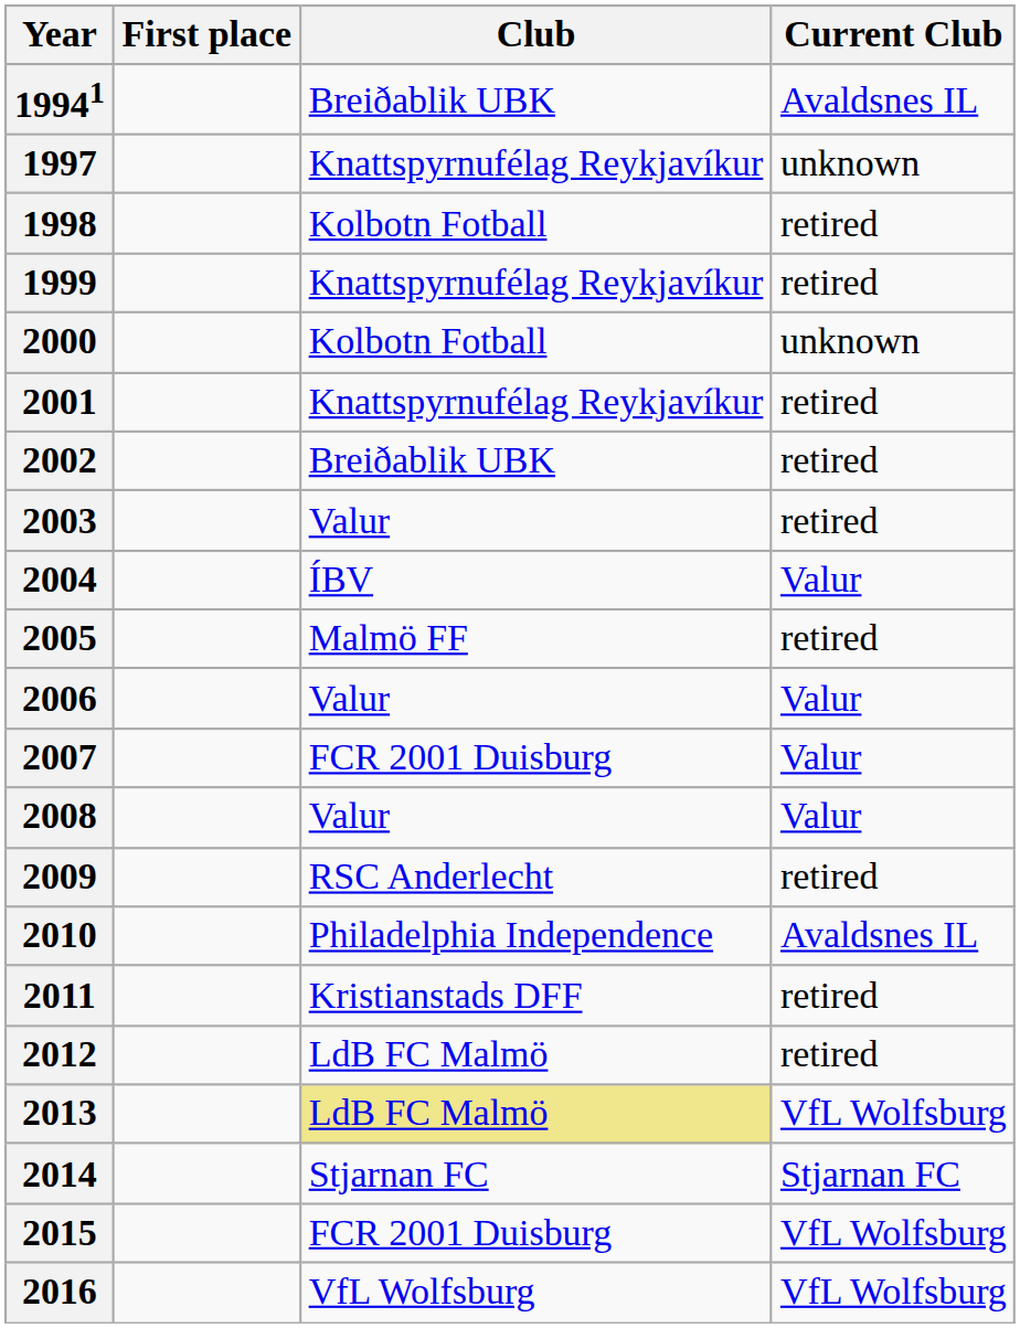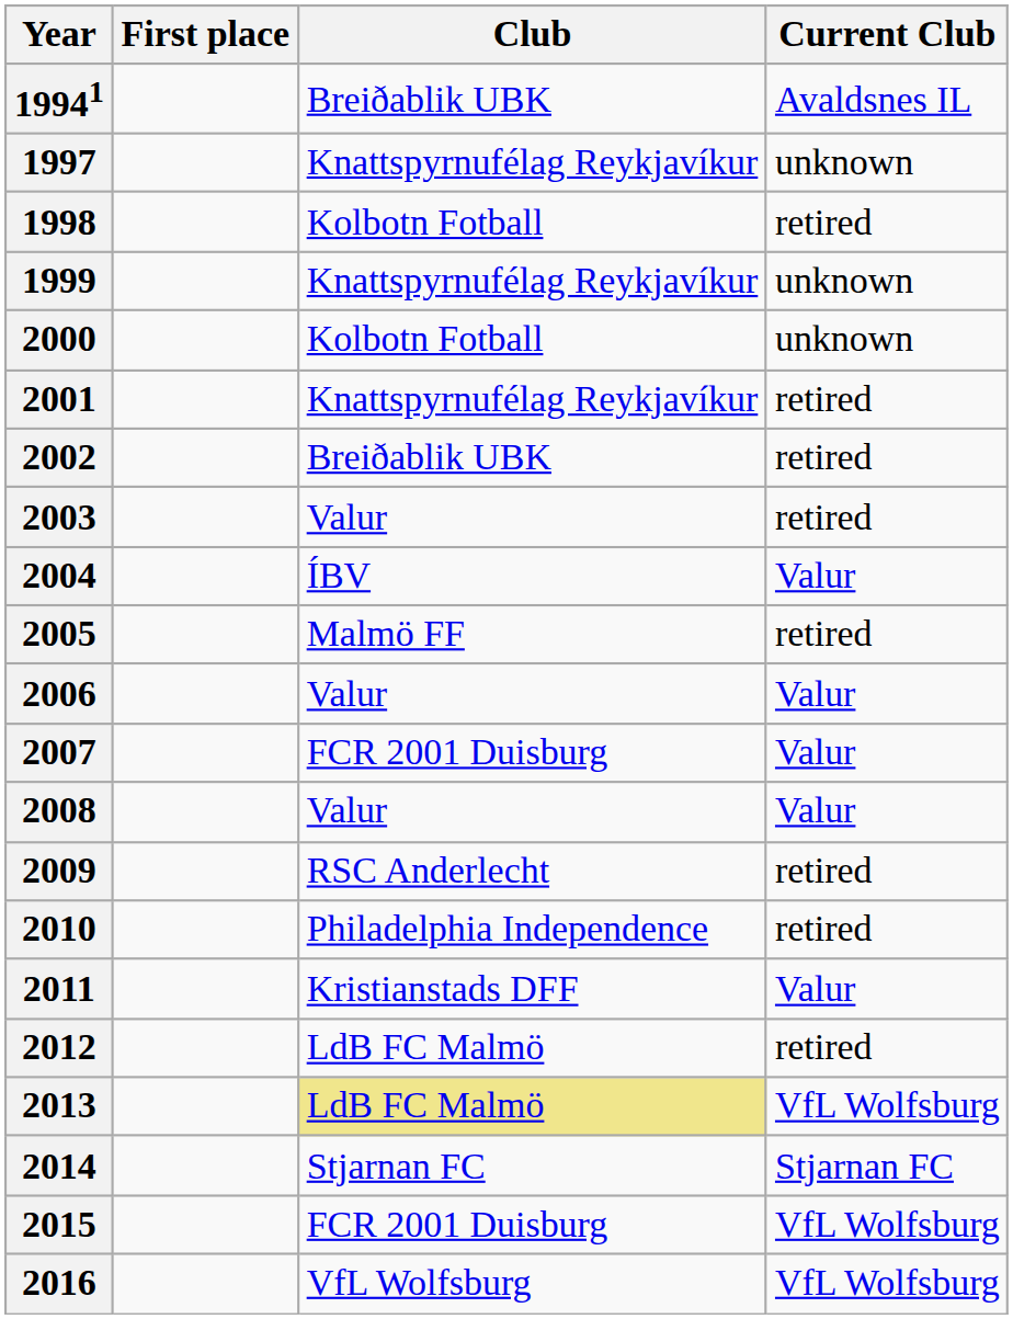 <table class="wikitable plainrowheaders sortable">
 <tr>
 <th scope=col>Year</th>
 <th scope=col>First place</th>
 <th scope=col>Club</th>
 <th scope=col>Current Club</th>
 </tr>
 <tr>
 <th scope=row style=text-align:center>1994<sup>1</sup></th>
 <td></td>
 <td> <a href='#'>Breiðablik UBK</a></td>
 <td> <a href='#'>Avaldsnes IL</a></td>
 </tr>
 <tr>
 <th scope=row style=text-align:center>1997</th>
 <td></td>
 <td> <a href='#'>Knattspyrnufélag Reykjavíkur</a></td>
 <td> unknown</td>
 </tr>
 <tr>
 <th scope=row style=text-align:center>1998</th>
 <td></td>
 <td> <a href='#'>Kolbotn Fotball</a></td>
 <td> retired</td>
 </tr>
 <tr>
 <th scope=row style=text-align:center>1999</th>
 <td></td>
 <td> <a href='#'>Knattspyrnufélag Reykjavíkur</a></td>
-<td> retired</td>
+<td> unknown</td>
 </tr>
 <tr>
 <th scope=row style=text-align:center>2000</th>
 <td></td>
 <td> <a href='#'>Kolbotn Fotball</a></td>
 <td> unknown</td>
 </tr>
 <tr>
 <th scope=row style=text-align:center>2001</th>
 <td></td>
 <td> <a href='#'>Knattspyrnufélag Reykjavíkur</a></td>
 <td> retired</td>
 </tr>
 <tr>
 <th scope=row style=text-align:center>2002</th>
 <td></td>
 <td> <a href='#'>Breiðablik UBK</a></td>
 <td> retired</td>
 </tr>
 <tr>
 <th scope=row style=text-align:center>2003</th>
 <td></td>
 <td> <a href='#'>Valur</a></td>
 <td> retired</td>
 </tr>
 <tr>
 <th scope=row style=text-align:center>2004</th>
 <td></td>
 <td> <a href='#'>ÍBV</a></td>
 <td> <a href='#'>Valur</a></td>
 </tr>
 <tr>
 <th scope=row style=text-align:center>2005</th>
 <td></td>
 <td> <a href='#'>Malmö FF</a></td>
 <td> retired</td>
 </tr>
 <tr>
 <th scope=row style=text-align:center>2006</th>
 <td></td>
 <td> <a href='#'>Valur</a></td>
 <td> <a href='#'>Valur</a></td>
 </tr>
 <tr>
 <th scope=row style=text-align:center>2007</th>
 <td></td>
 <td> <a href='#'>FCR 2001 Duisburg</a></td>
 <td> <a href='#'>Valur</a></td>
 </tr>
 <tr>
 <th scope=row style=text-align:center>2008</th>
 <td></td>
 <td> <a href='#'>Valur</a></td>
 <td> <a href='#'>Valur</a></td>
 </tr>
 <tr>
 <th scope=row style=text-align:center>2009</th>
 <td></td>
 <td> <a href='#'>RSC Anderlecht</a></td>
 <td> retired</td>
 </tr>
 <tr>
 <th scope=row style=text-align:center>2010</th>
 <td></td>
 <td> <a href='#'>Philadelphia Independence</a></td>
-<td> <a href='#'>Avaldsnes IL</a></td>
+<td> retired</td>
 </tr>
 <tr>
 <th scope=row style=text-align:center>2011</th>
 <td></td>
 <td> <a href='#'>Kristianstads DFF</a></td>
-<td> retired</td>
+<td> <a href='#'>Valur</a></td>
 </tr>
 <tr>
 <th scope=row style=text-align:center>2012</th>
 <td></td>
 <td> <a href='#'>LdB FC Malmö</a></td>
 <td> retired</td>
 </tr>
 <tr>
 <th scope=row style=text-align:center>2013</th>
 <td></td>
 <td style="background: khaki;"> <a href='#'>LdB FC Malmö</a></td>
 <td> <a href='#'>VfL Wolfsburg</a></td>
 </tr>
 <tr>
 <th scope=row style=text-align:center>2014</th>
 <td></td>
 <td> <a href='#'>Stjarnan FC</a></td>
 <td> <a href='#'>Stjarnan FC</a></td>
 </tr>
 <tr>
 <th scope=row style=text-align:center>2015</th>
 <td></td>
 <td> <a href='#'>FCR 2001 Duisburg</a></td>
 <td> <a href='#'>VfL Wolfsburg</a></td>
 </tr>
 <tr>
 <th scope=row style=text-align:center>2016</th>
 <td></td>
 <td> <a href='#'>VfL Wolfsburg</a></td>
 <td> <a href='#'>VfL Wolfsburg</a></td>
 </tr>
 </table>
